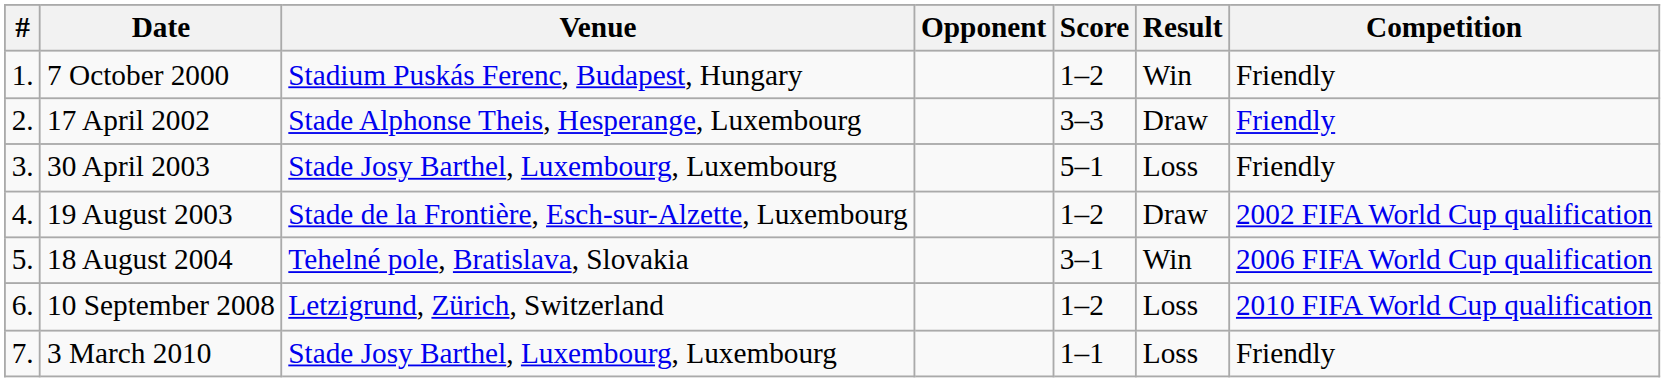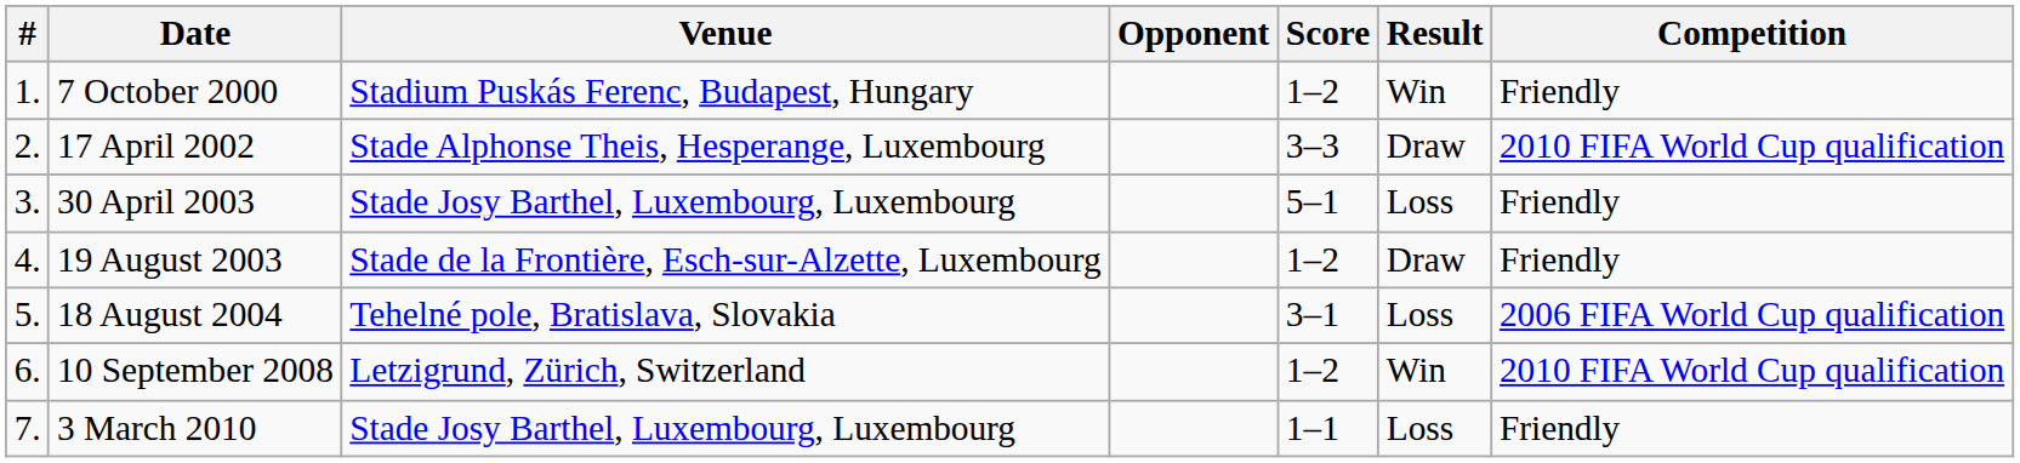 <table class="wikitable">
 <tr>
 <th>#</th>
 <th>Date</th>
 <th>Venue</th>
 <th>Opponent</th>
 <th>Score</th>
 <th>Result</th>
 <th>Competition</th>
 </tr>
 <tr>
 <td>1.</td>
 <td>7 October 2000</td>
 <td><a href='#'>Stadium Puskás Ferenc</a>, <a href='#'>Budapest</a>, Hungary</td>
 <td></td>
 <td>1–2</td>
 <td>Win</td>
 <td>Friendly</td>
 </tr>
 <tr>
 <td>2.</td>
 <td>17 April 2002</td>
 <td><a href='#'>Stade Alphonse Theis</a>, <a href='#'>Hesperange</a>, Luxembourg</td>
 <td></td>
 <td>3–3</td>
 <td>Draw</td>
-<td><a href='#'>Friendly</a></td>
+<td><a href='#'>2010 FIFA World Cup qualification</a></td>
 </tr>
 <tr>
 <td>3.</td>
 <td>30 April 2003</td>
 <td><a href='#'>Stade Josy Barthel</a>, <a href='#'>Luxembourg</a>, Luxembourg</td>
 <td></td>
 <td>5–1</td>
 <td>Loss</td>
 <td>Friendly</td>
 </tr>
 <tr>
 <td>4.</td>
 <td>19 August 2003</td>
 <td><a href='#'>Stade de la Frontière</a>, <a href='#'>Esch-sur-Alzette</a>, Luxembourg</td>
 <td></td>
 <td>1–2</td>
 <td>Draw</td>
-<td><a href='#'>2002 FIFA World Cup qualification</a></td>
+<td>Friendly</td>
 </tr>
 <tr>
 <td>5.</td>
 <td>18 August 2004</td>
 <td><a href='#'>Tehelné pole</a>, <a href='#'>Bratislava</a>, Slovakia</td>
 <td></td>
 <td>3–1</td>
-<td>Win</td>
+<td>Loss</td>
 <td><a href='#'>2006 FIFA World Cup qualification</a></td>
 </tr>
 <tr>
 <td>6.</td>
 <td>10 September 2008</td>
 <td><a href='#'>Letzigrund</a>, <a href='#'>Zürich</a>, Switzerland</td>
 <td></td>
 <td>1–2</td>
-<td>Loss</td>
+<td>Win</td>
 <td><a href='#'>2010 FIFA World Cup qualification</a></td>
 </tr>
 <tr>
 <td>7.</td>
 <td>3 March 2010</td>
 <td><a href='#'>Stade Josy Barthel</a>, <a href='#'>Luxembourg</a>, Luxembourg</td>
 <td></td>
 <td>1–1</td>
 <td>Loss</td>
 <td>Friendly</td>
 </tr>
 </table>
